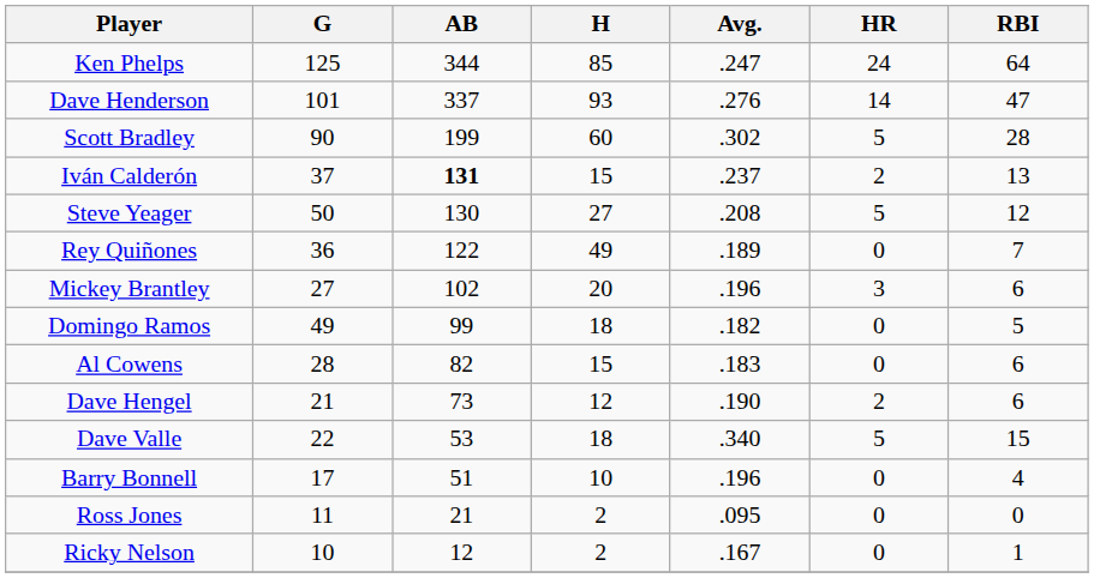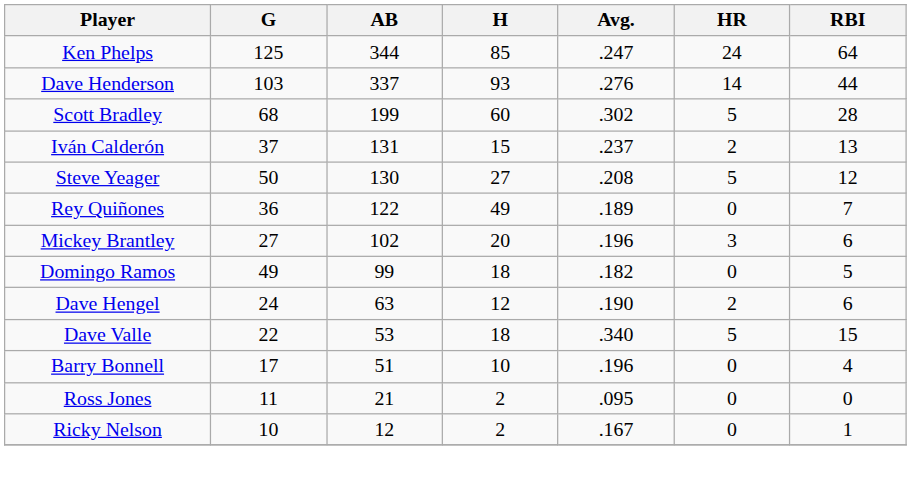 <table class="wikitable sortable">
 <tr>
 <th bgcolor="#DDDDFF" width="16%">Player</th>
 <th bgcolor="#DDDDFF" width="9%">G</th>
 <th bgcolor="#DDDDFF" width="9%">AB</th>
 <th bgcolor="#DDDDFF" width="9%">H</th>
 <th bgcolor="#DDDDFF" width="9%">Avg.</th>
 <th bgcolor="#DDDDFF" width="9%">HR</th>
 <th bgcolor="#DDDDFF" width="9%">RBI</th>
 </tr>
 <tr align="center">
 <td><a href='#'>Ken Phelps</a></td>
 <td>125</td>
 <td>344</td>
 <td>85</td>
 <td>.247</td>
 <td>24</td>
 <td>64</td>
 </tr>
 <tr align=center>
 <td><a href='#'>Dave Henderson</a></td>
-<td>101</td>
+<td>103</td>
 <td>337</td>
 <td>93</td>
 <td>.276</td>
 <td>14</td>
-<td>47</td>
+<td>44</td>
 </tr>
 <tr align="center">
 <td><a href='#'>Scott Bradley</a></td>
-<td>90</td>
+<td>68</td>
 <td>199</td>
 <td>60</td>
 <td>.302</td>
 <td>5</td>
 <td>28</td>
 </tr>
 <tr align=center>
 <td><a href='#'>Iván Calderón</a></td>
 <td>37</td>
-<td><strong>131</strong></td>
+<td>131</td>
 <td>15</td>
 <td>.237</td>
 <td>2</td>
 <td>13</td>
 </tr>
 <tr align=center>
 <td><a href='#'>Steve Yeager</a></td>
 <td>50</td>
 <td>130</td>
 <td>27</td>
 <td>.208</td>
 <td>5</td>
 <td>12</td>
 </tr>
 <tr align=center>
 <td><a href='#'>Rey Quiñones</a></td>
 <td>36</td>
 <td>122</td>
 <td>49</td>
 <td>.189</td>
 <td>0</td>
 <td>7</td>
 </tr>
 <tr align="center">
 <td><a href='#'>Mickey Brantley</a></td>
 <td>27</td>
 <td>102</td>
 <td>20</td>
 <td>.196</td>
 <td>3</td>
 <td>6</td>
 </tr>
 <tr align=center>
 <td><a href='#'>Domingo Ramos</a></td>
 <td>49</td>
 <td>99</td>
 <td>18</td>
 <td>.182</td>
 <td>0</td>
 <td>5</td>
 </tr>
 <tr align=center>
-<td><a href='#'>Al Cowens</a></td>
-<td>28</td>
-<td>82</td>
-<td>15</td>
-<td>.183</td>
-<td>0</td>
-<td>6</td>
-</tr>
-<tr align=center>
 <td><a href='#'>Dave Hengel</a></td>
-<td>21</td>
-<td>73</td>
+<td>24</td>
+<td>63</td>
 <td>12</td>
 <td>.190</td>
 <td>2</td>
 <td>6</td>
 </tr>
 <tr align=center>
 <td><a href='#'>Dave Valle</a></td>
 <td>22</td>
 <td>53</td>
 <td>18</td>
 <td>.340</td>
 <td>5</td>
 <td>15</td>
 </tr>
 <tr align=center>
 <td><a href='#'>Barry Bonnell</a></td>
 <td>17</td>
 <td>51</td>
 <td>10</td>
 <td>.196</td>
 <td>0</td>
 <td>4</td>
 </tr>
 <tr align=center>
 <td><a href='#'>Ross Jones</a></td>
 <td>11</td>
 <td>21</td>
 <td>2</td>
 <td>.095</td>
 <td>0</td>
 <td>0</td>
 </tr>
 <tr align=center>
 <td><a href='#'>Ricky Nelson</a></td>
 <td>10</td>
 <td>12</td>
 <td>2</td>
 <td>.167</td>
 <td>0</td>
 <td>1</td>
 </tr>
 <tr align="center">
 </tr>
 </table>
